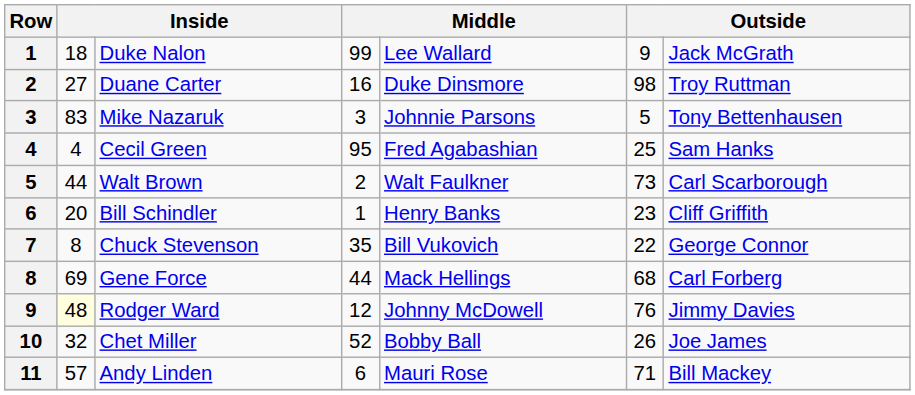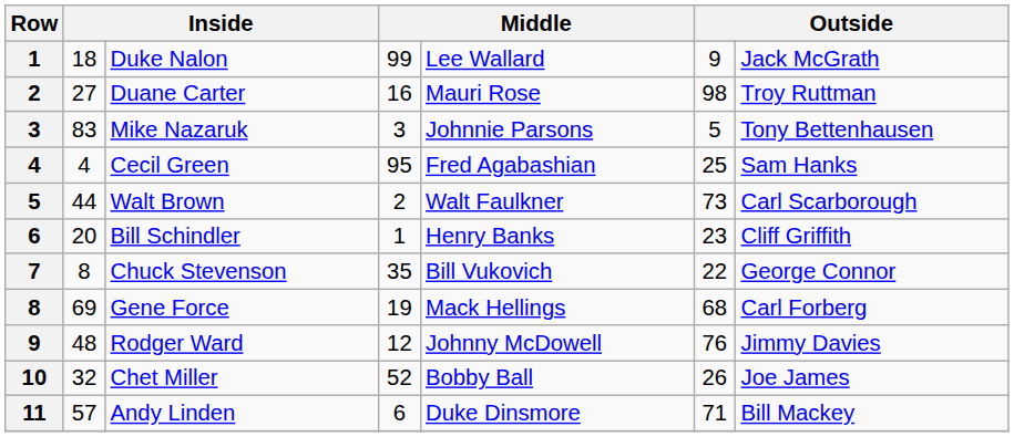 <table class="wikitable" style="font-size: 90%;">
 <tr>
 <th>Row</th>
 <th colspan=2 width="195">Inside</th>
 <th colspan=2 width="195">Middle</th>
 <th colspan=2 width="195">Outside</th>
 </tr>
 <tr>
 <th>1</th>
 <td align="center" width="20">18</td>
 <td>  <a href='#'>Duke Nalon</a></td>
 <td align="center" width="20">99</td>
 <td>  <a href='#'>Lee Wallard</a></td>
 <td align="center" width="20">9</td>
 <td> <a href='#'>Jack McGrath</a></td>
 </tr>
 <tr>
 <th>2</th>
 <td align="center" width="20">27</td>
 <td> <a href='#'>Duane Carter</a></td>
 <td align="center" width="20">16</td>
-<td> <a href='#'>Duke Dinsmore</a></td>
+<td> <a href='#'>Mauri Rose</a> </td>
 <td align="center" width="20">98</td>
 <td> <a href='#'>Troy Ruttman</a></td>
 </tr>
 <tr>
 <th>3</th>
 <td align="center" width="20">83</td>
 <td> <a href='#'>Mike Nazaruk</a> </td>
 <td align="center" width="20">3</td>
 <td> <a href='#'>Johnnie Parsons</a> </td>
 <td align="center" width="20">5</td>
 <td> <a href='#'>Tony Bettenhausen</a></td>
 </tr>
 <tr>
 <th>4</th>
 <td align="center" width="20">4</td>
 <td> <a href='#'>Cecil Green</a></td>
 <td align="center" width="20">95</td>
 <td> <a href='#'>Fred Agabashian</a></td>
 <td align="center" width="20">25</td>
 <td> <a href='#'>Sam Hanks</a></td>
 </tr>
 <tr>
 <th>5</th>
 <td align="center" width="20">44</td>
 <td> <a href='#'>Walt Brown</a></td>
 <td align="center" width="20">2</td>
 <td> <a href='#'>Walt Faulkner</a></td>
 <td align="center" width="20">73</td>
 <td> <a href='#'>Carl Scarborough</a> </td>
 </tr>
 <tr>
 <th>6</th>
 <td align="center" width="20">20</td>
 <td> <a href='#'>Bill Schindler</a></td>
 <td align="center" width="20">1</td>
 <td> <a href='#'>Henry Banks</a></td>
 <td align="center" width="20">23</td>
 <td> <a href='#'>Cliff Griffith</a> </td>
 </tr>
 <tr>
 <th>7</th>
 <td align="center" width="20">8</td>
 <td> <a href='#'>Chuck Stevenson</a> </td>
 <td align="center" width="20">35</td>
 <td> <a href='#'>Bill Vukovich</a> </td>
 <td align="center" width="20">22</td>
 <td> <a href='#'>George Connor</a></td>
 </tr>
 <tr>
 <th>8</th>
 <td align="center" width="20">69</td>
 <td> <a href='#'>Gene Force</a> </td>
-<td align="center" width="20">44</td>
+<td align="center" width="20">19</td>
 <td> <a href='#'>Mack Hellings</a></td>
 <td align="center" width="20">68</td>
 <td> <a href='#'>Carl Forberg</a> </td>
 </tr>
 <tr>
 <th>9</th>
-<td align="center" width="20" style="background: lightyellow;">48</td>
+<td align="center" width="20">48</td>
 <td> <a href='#'>Rodger Ward</a> </td>
 <td align="center" width="20">12</td>
 <td> <a href='#'>Johnny McDowell</a></td>
 <td align="center" width="20">76</td>
 <td> <a href='#'>Jimmy Davies</a></td>
 </tr>
 <tr>
 <th>10</th>
 <td align="center" width="20">32</td>
 <td> <a href='#'>Chet Miller</a></td>
 <td align="center" width="20">52</td>
 <td> <a href='#'>Bobby Ball</a> </td>
 <td align="center" width="20">26</td>
 <td> <a href='#'>Joe James</a> </td>
 </tr>
 <tr>
 <th>11</th>
 <td align="center" width="20">57</td>
 <td> <a href='#'>Andy Linden</a> </td>
 <td align="center" width="20">6</td>
-<td> <a href='#'>Mauri Rose</a> </td>
+<td> <a href='#'>Duke Dinsmore</a></td>
 <td align="center" width="20">71</td>
 <td> <a href='#'>Bill Mackey</a> </td>
 </tr>
 <tr>
 </tr>
 </table>
